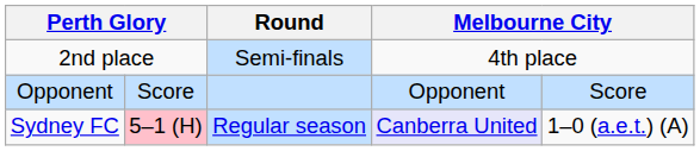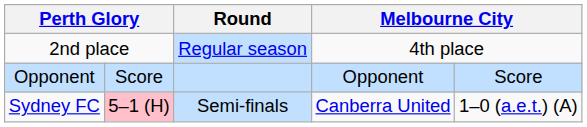 <table class="wikitable" style="text-align:center">
 <tr>
 <th colspan="2"><a href='#'>Perth Glory</a></th>
 <th>Round</th>
 <th colspan="4"><a href='#'>Melbourne City</a></th>
 </tr>
 <tr>
 <td colspan="2" valign="top">2nd place</td>
-<td style="background:#c1e0ff">Semi-finals</td>
+<td style="background:#c1e0ff"><a href='#'>Regular season</a></td>
 <td colspan="4" valign="top">4th place</td>
 </tr>
 <tr>
 <td style="background:#c1e0ff">Opponent</td>
 <td style="background:#c1e0ff">Score</td>
 <td style="background:#c1e0ff"></td>
 <td style="background:#c1e0ff">Opponent</td>
 <td style="background:#c1e0ff">Score</td>
 </tr>
 <tr>
 <td><a href='#'>Sydney FC</a></td>
 <td style="background: pink;">5–1 (H)</td>
-<td style="background:#c1e0ff"><a href='#'>Regular season</a></td>
-<td style="background: lavender;"><a href='#'>Canberra United</a></td>
+<td style="background:#c1e0ff">Semi-finals</td>
+<td><a href='#'>Canberra United</a></td>
 <td>1–0 (<a href='#'>a.e.t.</a>) (A)</td>
 </tr>
 </table>
